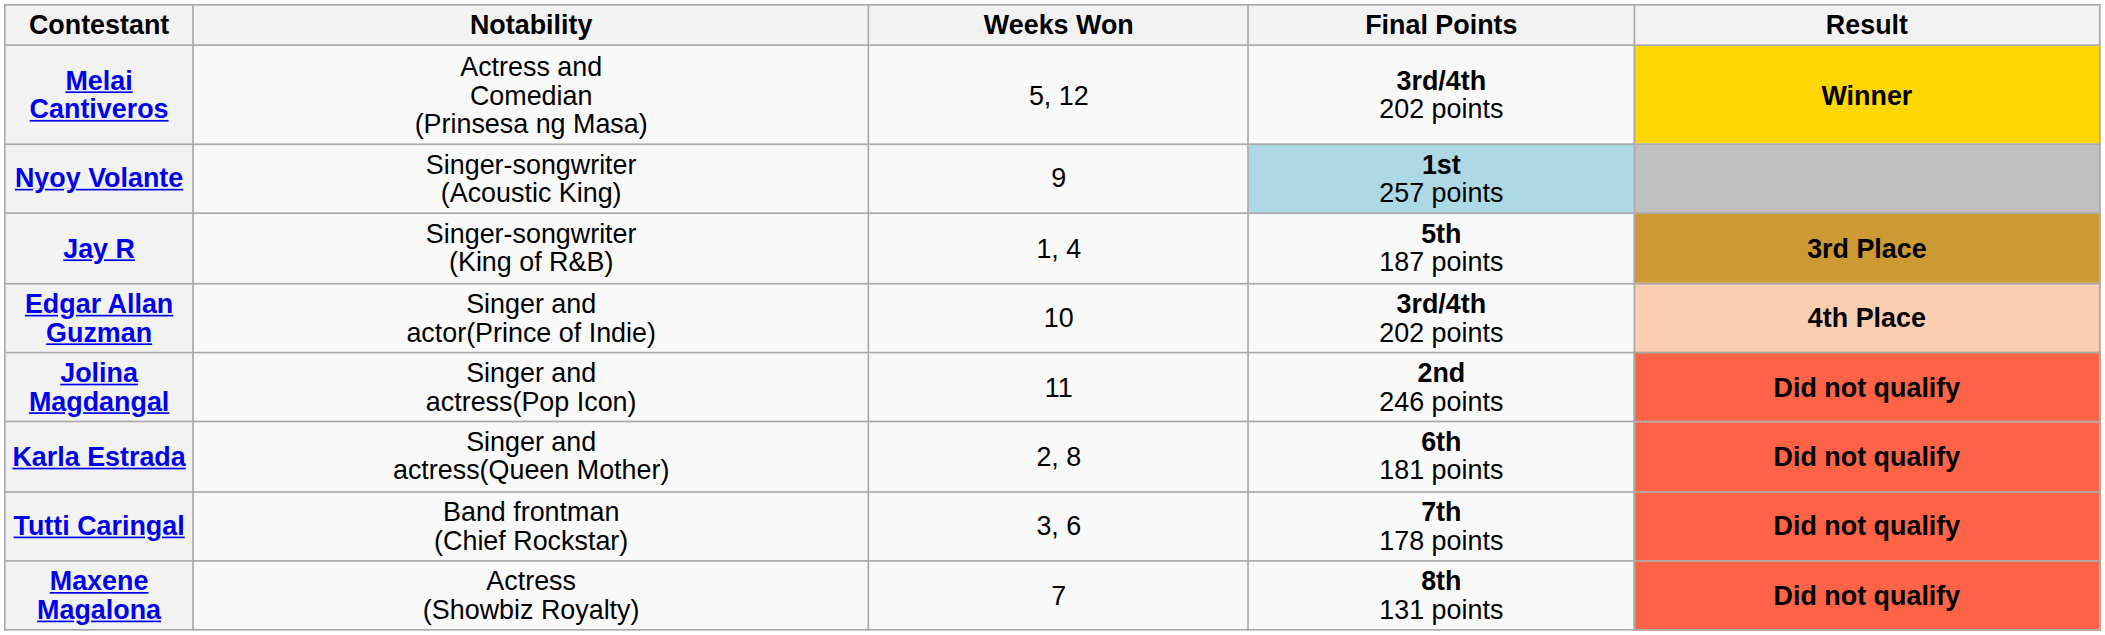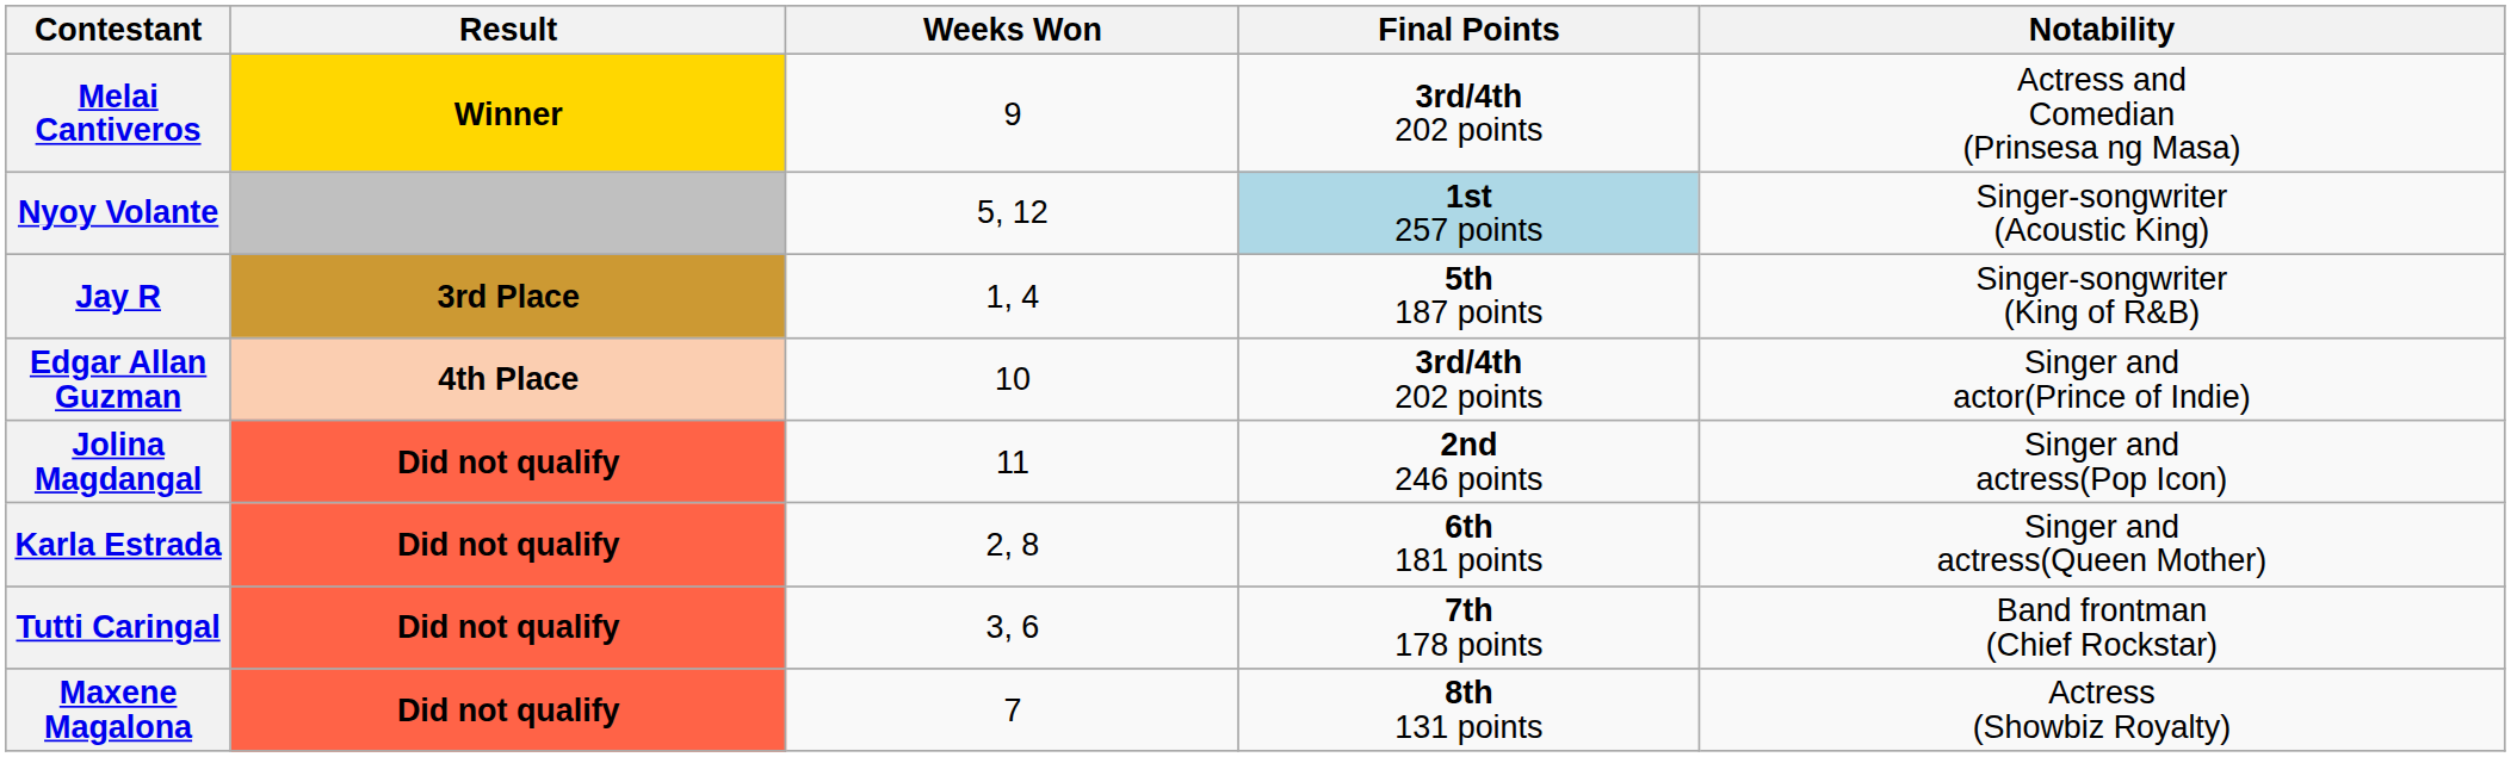 <table class="wikitable" style="text-align:center; line-height:17px; width:auto;">
 <tr>
 <th scope="col" style="width:09%;">Contestant</th>
-<th>Notability</th>
+<th>Result</th>
 <th>Weeks Won</th>
 <th>Final Points</th>
-<th>Result</th>
+<th>Notability</th>
 </tr>
 <tr>
 <th><a href='#'>Melai Cantiveros</a></th>
+<td style="background:gold"><strong>Winner</strong></td>
+<td>9</td>
+<td><strong>3rd/4th</strong><br>202 points</td>
 <td>Actress and<br>Comedian<br>(Prinsesa ng Masa)</td>
-<td>5, 12</td>
-<td><strong>3rd/4th</strong><br>202 points</td>
-<td style="background:gold"><strong>Winner</strong></td>
 </tr>
 <tr>
 <th><a href='#'>Nyoy Volante</a></th>
+<td style="background:silver"><strong></strong></td>
+<td>5, 12</td>
+<td style="background: lightblue;"><strong>1st</strong><br>257 points</td>
 <td>Singer-songwriter<br>(Acoustic King)</td>
-<td>9</td>
-<td style="background: lightblue;"><strong>1st</strong><br>257 points</td>
-<td style="background:silver"><strong></strong></td>
 </tr>
 <tr>
 <th><a href='#'>Jay R</a></th>
-<td>Singer-songwriter<br>(King of R&B)</td>
+<td style="background:#c93"><strong>3rd Place</strong></td>
 <td>1, 4</td>
 <td><strong>5th</strong><br>187 points</td>
-<td style="background:#c93"><strong>3rd Place</strong></td>
+<td>Singer-songwriter<br>(King of R&B)</td>
 </tr>
 <tr>
 <th><a href='#'>Edgar Allan Guzman</a></th>
-<td>Singer and<br>actor(Prince of Indie)</td>
+<td style="background:#FBCEB1"><strong>4th Place</strong></td>
 <td>10</td>
 <td><strong>3rd/4th</strong><br>202 points</td>
-<td style="background:#FBCEB1"><strong>4th Place</strong></td>
+<td>Singer and<br>actor(Prince of Indie)</td>
 </tr>
 <tr>
 <th><a href='#'>Jolina Magdangal</a></th>
-<td>Singer and<br>actress(Pop Icon)</td>
+<td style="background:tomato"><strong>Did not qualify</strong></td>
 <td>11</td>
 <td><strong>2nd</strong><br>246 points</td>
-<td style="background:tomato"><strong>Did not qualify</strong></td>
+<td>Singer and<br>actress(Pop Icon)</td>
 </tr>
 <tr>
 <th><a href='#'>Karla Estrada</a></th>
-<td>Singer and<br>actress(Queen Mother)</td>
+<td style="background:tomato"><strong>Did not qualify</strong></td>
 <td>2, 8</td>
 <td><strong>6th</strong><br>181 points</td>
-<td style="background:tomato"><strong>Did not qualify</strong></td>
+<td>Singer and<br>actress(Queen Mother)</td>
 </tr>
 <tr>
 <th><a href='#'>Tutti Caringal</a></th>
-<td>Band frontman<br>(Chief Rockstar)</td>
+<td style="background:tomato"><strong>Did not qualify</strong></td>
 <td>3, 6</td>
 <td><strong>7th</strong><br>178 points</td>
-<td style="background:tomato"><strong>Did not qualify</strong></td>
+<td>Band frontman<br>(Chief Rockstar)</td>
 </tr>
 <tr>
 <th><a href='#'>Maxene Magalona</a></th>
-<td>Actress<br>(Showbiz Royalty)</td>
+<td style="background:tomato"><strong>Did not qualify</strong></td>
 <td>7</td>
 <td><strong>8th</strong><br>131 points</td>
-<td style="background:tomato"><strong>Did not qualify</strong></td>
+<td>Actress<br>(Showbiz Royalty)</td>
 </tr>
 </table>
